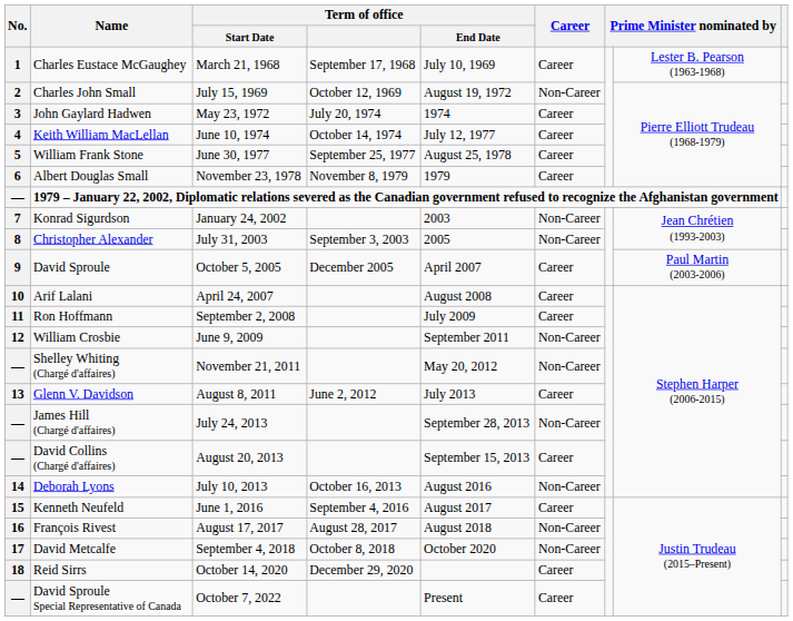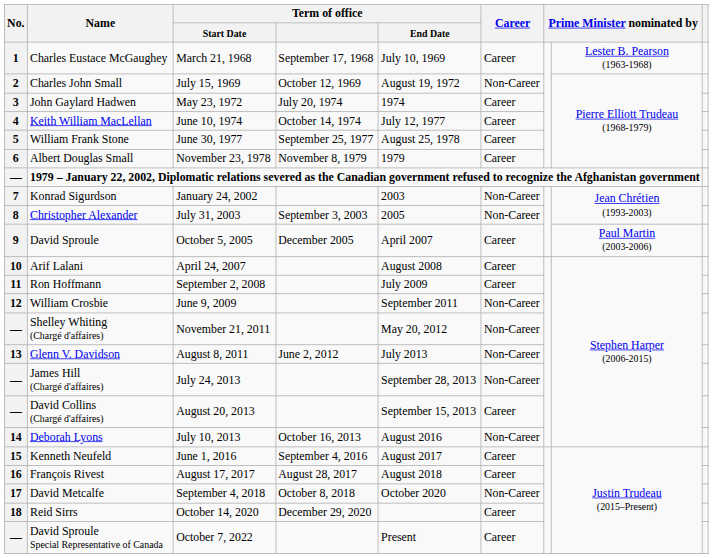 <table class="wikitable">
 <tr>
 <th rowspan="2">No.</th>
 <th rowspan="2">Name</th>
 <th colspan="3">Term of office</th>
 <th rowspan="2"><a href='#'>Career</a></th>
 <th rowspan="2"; colspan="2"><a href='#'>Prime Minister</a> nominated by</th>
 <th rowspan="2"></th>
 </tr>
 <tr>
 <th><small>Start Date</small></th>
 <th><small><a href='#'></a></small></th>
 <th><small>End Date</small></th>
 </tr>
 <tr>
 <th>1</th>
 <td>Charles Eustace McGaughey</td>
 <td>March 21, 1968</td>
 <td>September 17, 1968</td>
 <td>July 10, 1969</td>
 <td>Career</td>
 <td rowspan="6" ></td>
 <td style="text-align:center"><a href='#'>Lester B. Pearson</a><br><small>(1963-1968)</small></td>
 <td></td>
 </tr>
 <tr>
 <th>2</th>
 <td>Charles John Small</td>
 <td>July 15, 1969</td>
 <td>October 12, 1969</td>
 <td>August 19, 1972</td>
 <td>Non-Career</td>
 <td style="text-align:center" rowspan="5"><a href='#'>Pierre Elliott Trudeau</a><br><small>(1968-1979)</small></td>
 <td></td>
 </tr>
 <tr>
 <th>3</th>
 <td>John Gaylard Hadwen</td>
 <td>May 23, 1972</td>
 <td>July 20, 1974</td>
 <td>1974</td>
 <td>Career</td>
 <td></td>
 </tr>
 <tr>
 <th>4</th>
 <td><a href='#'>Keith William MacLellan</a></td>
 <td>June 10, 1974</td>
 <td>October 14, 1974</td>
 <td>July 12, 1977</td>
 <td>Career</td>
 <td></td>
 </tr>
 <tr>
 <th>5</th>
 <td>William Frank Stone</td>
 <td>June 30, 1977</td>
 <td>September 25, 1977</td>
 <td>August 25, 1978</td>
 <td>Career</td>
 <td></td>
 </tr>
 <tr>
 <th>6</th>
 <td>Albert Douglas Small</td>
 <td>November 23, 1978</td>
 <td>November 8, 1979</td>
 <td>1979</td>
 <td>Career</td>
 <td></td>
 </tr>
 <tr>
 <th>—</th>
 <td style="text-align:center"; colspan="7"><strong>1979 – January 22, 2002, Diplomatic relations severed as the Canadian government refused to recognize the Afghanistan government</strong></td>
 <td></td>
 </tr>
 <tr>
 <th>7</th>
 <td>Konrad Sigurdson</td>
 <td>January 24, 2002</td>
 <td></td>
 <td>2003</td>
 <td>Non-Career</td>
 <td rowspan="3" ></td>
 <td style="text-align:center"; rowspan="2"><a href='#'>Jean Chrétien</a><br><small>(1993-2003)</small></td>
 <td></td>
 </tr>
 <tr>
 <th>8</th>
 <td><a href='#'>Christopher Alexander</a></td>
 <td>July 31, 2003</td>
 <td>September 3, 2003</td>
 <td>2005</td>
 <td>Non-Career</td>
 <td></td>
 </tr>
 <tr>
 <th>9</th>
 <td>David Sproule</td>
 <td>October 5, 2005</td>
 <td>December 2005</td>
 <td>April 2007</td>
 <td>Career</td>
 <td style="text-align:center"><a href='#'>Paul Martin</a><br><small>(2003-2006)</small></td>
 <td></td>
 </tr>
 <tr>
 <th>10</th>
 <td>Arif Lalani</td>
 <td>April 24, 2007</td>
 <td></td>
 <td>August 2008</td>
 <td>Career</td>
 <td rowspan="8" ></td>
 <td style="text-align:center"; rowspan="8"><a href='#'>Stephen Harper</a><br><small>(2006-2015)</small></td>
 <td></td>
 </tr>
 <tr>
 <th>11</th>
 <td>Ron Hoffmann</td>
 <td>September 2, 2008</td>
 <td></td>
 <td>July 2009</td>
 <td>Career</td>
 <td></td>
 </tr>
 <tr>
 <th>12</th>
 <td>William Crosbie</td>
 <td>June 9, 2009</td>
 <td></td>
 <td>September 2011</td>
 <td>Non-Career</td>
 <td></td>
 </tr>
 <tr>
 <th>—</th>
 <td>Shelley Whiting<br><small>(Chargé d'affaires)</small></td>
 <td>November 21, 2011</td>
 <td></td>
 <td>May 20, 2012</td>
 <td>Non-Career</td>
 <td></td>
 </tr>
 <tr>
 <th>13</th>
 <td><a href='#'>Glenn V. Davidson</a></td>
 <td>August 8, 2011</td>
 <td>June 2, 2012</td>
 <td>July 2013</td>
-<td>Career</td>
+<td>Non-Career</td>
 <td></td>
 </tr>
 <tr>
 <th>—</th>
 <td>James Hill<br><small>(Chargé d'affaires)</small></td>
 <td>July 24, 2013</td>
 <td></td>
 <td>September 28, 2013</td>
 <td>Non-Career</td>
 <td></td>
 </tr>
 <tr>
 <th>—</th>
 <td>David Collins<br><small>(Chargé d'affaires)</small></td>
 <td>August 20, 2013</td>
 <td></td>
 <td>September 15, 2013</td>
 <td>Career</td>
 <td></td>
 </tr>
 <tr>
 <th>14</th>
 <td><a href='#'>Deborah Lyons</a></td>
 <td>July 10, 2013</td>
 <td>October 16, 2013</td>
 <td>August 2016</td>
 <td>Non-Career</td>
 <td></td>
 </tr>
 <tr>
 <th>15</th>
 <td>Kenneth Neufeld</td>
 <td>June 1, 2016</td>
 <td>September 4, 2016</td>
 <td>August 2017</td>
 <td>Career</td>
 <td rowspan="5" ></td>
 <td style="text-align:center"; rowspan="5"><a href='#'>Justin Trudeau</a><br><small>(2015–Present)</small></td>
 <td></td>
 </tr>
 <tr>
 <th>16</th>
 <td>François Rivest</td>
 <td>August 17, 2017</td>
 <td>August 28, 2017</td>
 <td>August 2018</td>
-<td>Non-Career</td>
+<td>Career</td>
 <td></td>
 </tr>
 <tr>
 <th>17</th>
 <td>David Metcalfe</td>
 <td>September 4, 2018</td>
 <td>October 8, 2018</td>
 <td>October 2020</td>
 <td>Non-Career</td>
 <td></td>
 </tr>
 <tr>
 <th>18</th>
 <td>Reid Sirrs</td>
 <td>October 14, 2020</td>
 <td>December 29, 2020</td>
 <td></td>
 <td>Career</td>
 <td></td>
 </tr>
 <tr>
 <th>—</th>
 <td>David Sproule<br><small>Special Representative of Canada</small></td>
 <td>October 7, 2022</td>
 <td></td>
 <td>Present</td>
 <td>Career</td>
 <td></td>
 </tr>
 </table>
